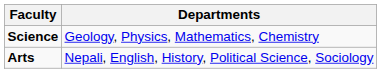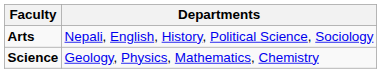 <table class="wikitable sortable">
 <tr>
 <th>Faculty</th>
 <th>Departments</th>
 </tr>
 <tr>
+<td><strong>Arts</strong></td>
+<td><a href='#'>Nepali</a>, <a href='#'>English</a>, <a href='#'>History</a>, <a href='#'>Political Science</a>, <a href='#'>Sociology</a></td>
+</tr>
+<tr>
 <td><strong>Science</strong></td>
 <td><a href='#'>Geology</a>, <a href='#'>Physics</a>, <a href='#'>Mathematics</a>, <a href='#'>Chemistry</a></td>
 </tr>
-<tr>
-<td><strong>Arts</strong></td>
-<td><a href='#'>Nepali</a>, <a href='#'>English</a>, <a href='#'>History</a>, <a href='#'>Political Science</a>, <a href='#'>Sociology</a></td>
-</tr>
 </table>
